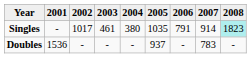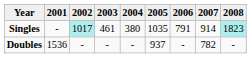 <table class="wikitable">
 <tr bgcolor="#efefef">
 <td align="center"><strong>Year</strong></td>
 <td align="center"><strong>2001</strong></td>
 <td align="center"><strong>2002</strong></td>
 <td align="center"><strong>2003</strong></td>
 <td align="center"><strong>2004</strong></td>
 <td align="center"><strong>2005</strong></td>
 <td align="center"><strong>2006</strong></td>
 <td align="center"><strong>2007</strong></td>
 <td align="center"><strong>2008</strong></td>
 </tr>
 <tr>
 <td align="center" valign="top"><strong>Singles</strong></td>
 <td align="center" valign="top">-</td>
-<td align="center" valign="top">1017</td>
+<td align="center" valign="top" style="background: paleturquoise;">1017</td>
 <td align="center" valign="top">461</td>
 <td align="center" valign="top">380</td>
 <td align="center" valign="top">1035</td>
 <td align="center" valign="top">791</td>
 <td align="center" valign="top">914</td>
 <td align="center" valign="top" style="background: paleturquoise;">1823</td>
 </tr>
 <tr>
 <td align="center" valign="top"><strong>Doubles</strong></td>
 <td align="center" valign="top">1536</td>
 <td align="center" valign="top">-</td>
 <td align="center" valign="top">-</td>
 <td align="center" valign="top">-</td>
 <td align="center" valign="top">937</td>
 <td align="center" valign="top">-</td>
-<td align="center" valign="top">783</td>
+<td align="center" valign="top">782</td>
 <td align="center" valign="top">-</td>
 </tr>
 </table>
